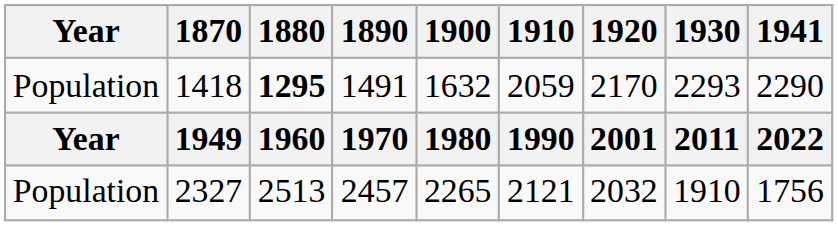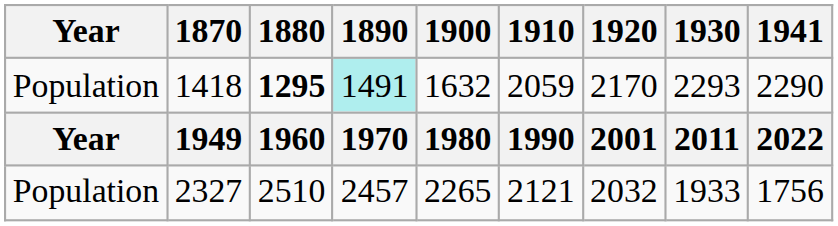 <table class="wikitable">
 <tr>
 <th>Year</th>
 <th>1870</th>
 <th>1880</th>
 <th>1890</th>
 <th>1900</th>
 <th>1910</th>
 <th>1920</th>
 <th>1930</th>
 <th>1941</th>
 </tr>
 <tr>
 <td>Population</td>
 <td>1418</td>
 <td><strong>1295</strong></td>
-<td>1491</td>
+<td style="background: paleturquoise;">1491</td>
 <td>1632</td>
 <td>2059</td>
 <td>2170</td>
 <td>2293</td>
 <td>2290</td>
 </tr>
 <tr>
 <th>Year</th>
 <th>1949</th>
 <th>1960</th>
 <th>1970</th>
 <th>1980</th>
 <th>1990</th>
 <th>2001</th>
 <th>2011</th>
 <th>2022</th>
 </tr>
 <tr>
 <td>Population</td>
 <td>2327</td>
-<td>2513</td>
+<td>2510</td>
 <td>2457</td>
 <td>2265</td>
 <td>2121</td>
 <td>2032</td>
-<td>1910</td>
+<td>1933</td>
 <td>1756</td>
 </tr>
 </table>
